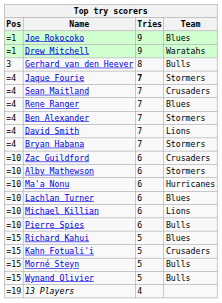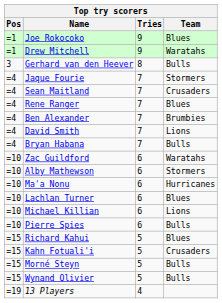 <table class="wikitable">
 <tr>
 <th colspan=9>Top try scorers</th>
 </tr>
 <tr>
 <th>Pos</th>
 <th>Name</th>
 <th>Tries</th>
 <th>Team</th>
 </tr>
 <tr style="background:#d0ffd0;">
 <td>=1</td>
 <td style="text-align:left;"><a href='#'>Joe Rokocoko</a></td>
 <td>9</td>
 <td> Blues</td>
 </tr>
 <tr style="background:#d0ffd0;">
 <td>=1</td>
 <td style="text-align:left;"><a href='#'>Drew Mitchell</a></td>
 <td>9</td>
 <td> Waratahs</td>
 </tr>
 <tr>
 <td>3</td>
 <td style="text-align:left;"><a href='#'>Gerhard van den Heever</a></td>
 <td>8</td>
 <td> Bulls</td>
 </tr>
 <tr>
 <td>=4</td>
 <td style="text-align:left;"><a href='#'>Jaque Fourie</a></td>
-<td><strong>7</strong></td>
+<td>7</td>
 <td> Stormers</td>
 </tr>
 <tr>
 <td>=4</td>
 <td style="text-align:left;"><a href='#'>Sean Maitland</a></td>
 <td>7</td>
 <td> Crusaders</td>
 </tr>
 <tr>
 <td>=4</td>
 <td style="text-align:left;"><a href='#'>Rene Ranger</a></td>
 <td>7</td>
 <td> Blues</td>
 </tr>
 <tr>
 <td>=4</td>
 <td style="text-align:left;"><a href='#'>Ben Alexander</a></td>
 <td>7</td>
-<td> Stormers</td>
+<td> Brumbies</td>
 </tr>
 <tr>
 <td>=4</td>
 <td style="text-align:left;"><a href='#'>David Smith</a></td>
 <td>7</td>
 <td> Lions</td>
 </tr>
 <tr>
 <td>=4</td>
 <td style="text-align:left;"><a href='#'>Bryan Habana</a></td>
 <td>7</td>
-<td> Stormers</td>
+<td> Bulls</td>
 </tr>
 <tr>
 <td>=10</td>
 <td style="text-align:left;"><a href='#'>Zac Guildford</a></td>
 <td>6</td>
-<td> Crusaders</td>
+<td> Waratahs</td>
 </tr>
 <tr>
 <td>=10</td>
 <td style="text-align:left;"><a href='#'>Alby Mathewson</a></td>
 <td>6</td>
 <td> Stormers</td>
 </tr>
 <tr>
 <td>=10</td>
 <td style="text-align:left;"><a href='#'>Ma'a Nonu</a></td>
 <td>6</td>
 <td> Hurricanes</td>
 </tr>
 <tr>
 <td>=10</td>
 <td style="text-align:left;"><a href='#'>Lachlan Turner</a></td>
 <td>6</td>
 <td> Blues</td>
 </tr>
 <tr>
 <td>=10</td>
 <td style="text-align:left;"><a href='#'>Michael Killian</a></td>
 <td>6</td>
 <td> Lions</td>
 </tr>
 <tr>
 <td>=10</td>
 <td style="text-align:left;"><a href='#'>Pierre Spies</a></td>
 <td>6</td>
 <td> Bulls</td>
 </tr>
 <tr>
 <td>=15</td>
 <td style="text-align:left;"><a href='#'>Richard Kahui</a></td>
 <td>5</td>
 <td> Blues</td>
 </tr>
 <tr>
 <td>=15</td>
 <td style="text-align:left;"><a href='#'>Kahn Fotuali'i</a></td>
 <td>5</td>
 <td> Crusaders</td>
 </tr>
 <tr>
 <td>=15</td>
 <td style="text-align:left;"><a href='#'>Morné Steyn</a></td>
 <td>5</td>
 <td> Bulls</td>
 </tr>
 <tr>
 <td>=15</td>
 <td style="text-align:left;"><a href='#'>Wynand Olivier</a></td>
 <td>5</td>
 <td> Bulls</td>
 </tr>
 <tr>
 <td>=19</td>
 <td style="text-align:left;"><em>13 Players</em></td>
 <td>4</td>
 <td></td>
 </tr>
 </table>
